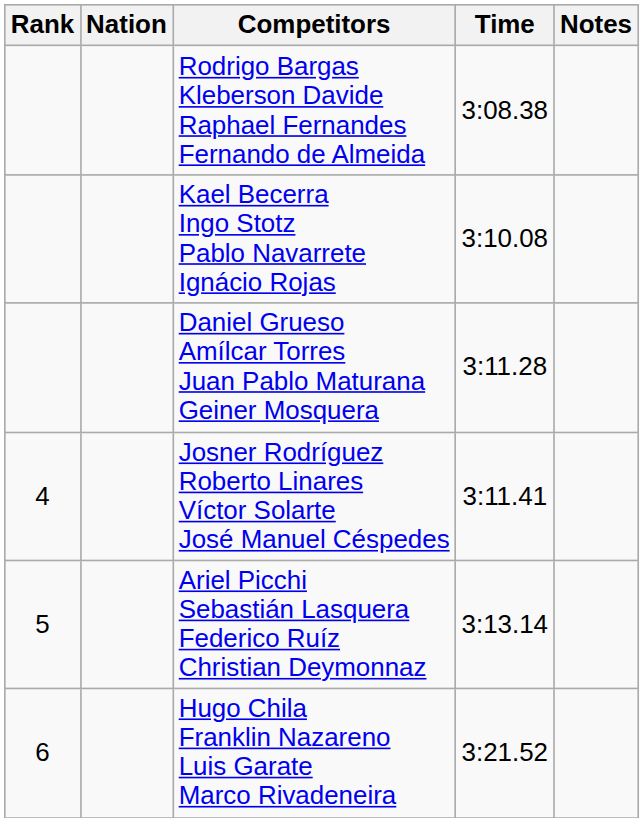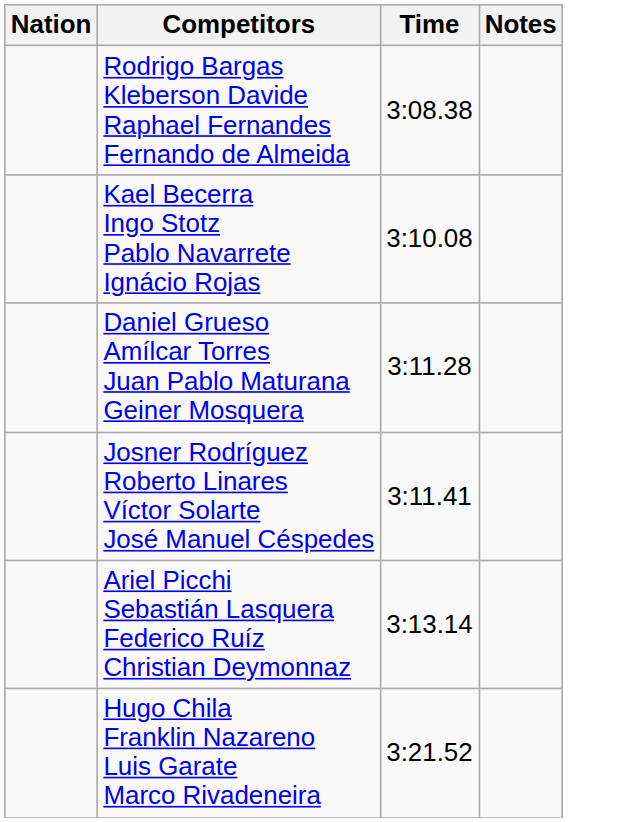 <table class="wikitable sortable" style="text-align:center">
 <tr>
-<th>Rank</th>
 <th>Nation</th>
 <th>Competitors</th>
 <th>Time</th>
 <th>Notes</th>
 </tr>
 <tr>
-<td align=center></td>
 <td align=left></td>
 <td align=left><a href='#'>Rodrigo Bargas</a><br><a href='#'>Kleberson Davide</a><br><a href='#'>Raphael Fernandes</a><br><a href='#'>Fernando de Almeida</a></td>
 <td>3:08.38</td>
 <td></td>
 </tr>
 <tr>
-<td align=center></td>
 <td align=left></td>
 <td align=left><a href='#'>Kael Becerra</a><br><a href='#'>Ingo Stotz</a><br><a href='#'>Pablo Navarrete</a><br><a href='#'>Ignácio Rojas</a></td>
 <td>3:10.08</td>
 <td></td>
 </tr>
 <tr>
-<td align=center></td>
 <td align=left></td>
 <td align=left><a href='#'>Daniel Grueso</a><br><a href='#'>Amílcar Torres</a><br><a href='#'>Juan Pablo Maturana</a><br><a href='#'>Geiner Mosquera</a></td>
 <td>3:11.28</td>
 <td></td>
 </tr>
 <tr>
-<td align=center>4</td>
 <td align=left></td>
 <td align=left><a href='#'>Josner Rodríguez</a><br><a href='#'>Roberto Linares</a><br><a href='#'>Víctor Solarte</a><br><a href='#'>José Manuel Céspedes</a></td>
 <td>3:11.41</td>
 <td></td>
 </tr>
 <tr>
-<td align=center>5</td>
 <td align=left></td>
 <td align=left><a href='#'>Ariel Picchi</a><br><a href='#'>Sebastián Lasquera</a><br><a href='#'>Federico Ruíz</a><br><a href='#'>Christian Deymonnaz</a></td>
 <td>3:13.14</td>
 <td></td>
 </tr>
 <tr>
-<td align=center>6</td>
 <td align=left></td>
 <td align=left><a href='#'>Hugo Chila</a><br><a href='#'>Franklin Nazareno</a><br><a href='#'>Luis Garate</a><br><a href='#'>Marco Rivadeneira</a></td>
 <td>3:21.52</td>
 <td></td>
 </tr>
 </table>
